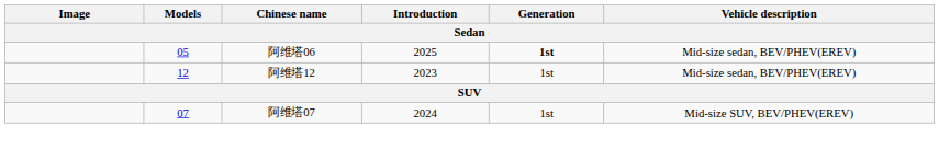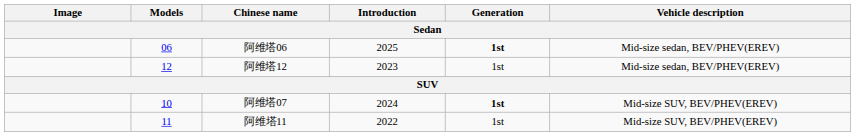 <table class="wikitable sortable" style="text-align: center; width: 100%">
 <tr>
 <th class="unsortable" width="15%">Image</th>
 <th>Models</th>
 <th>Chinese name</th>
 <th>Introduction</th>
 <th class="unsortable">Generation</th>
 <th>Vehicle description</th>
 </tr>
 <tr>
 <th colspan="6">Sedan</th>
 </tr>
 <tr>
 <td></td>
-<td><a href='#'>05</a></td>
+<td><a href='#'>06</a></td>
 <td>阿维塔06</td>
 <td>2025</td>
 <td><strong>1st</strong></td>
 <td>Mid-size sedan, BEV/PHEV(EREV)</td>
 </tr>
 <tr>
 <td></td>
 <td><a href='#'>12</a></td>
 <td>阿维塔12</td>
 <td>2023</td>
 <td>1st</td>
 <td>Mid-size sedan, BEV/PHEV(EREV)</td>
 </tr>
 <tr>
 <th colspan="6">SUV</th>
 </tr>
 <tr>
 <td></td>
-<td><a href='#'>07</a></td>
+<td><a href='#'>10</a></td>
 <td>阿维塔07</td>
 <td>2024</td>
+<td><strong>1st</strong></td>
+<td>Mid-size SUV, BEV/PHEV(EREV)</td>
+</tr>
+<tr>
+<td></td>
+<td><a href='#'>11</a></td>
+<td>阿维塔11</td>
+<td>2022</td>
 <td>1st</td>
 <td>Mid-size SUV, BEV/PHEV(EREV)</td>
 </tr>
 </table>
